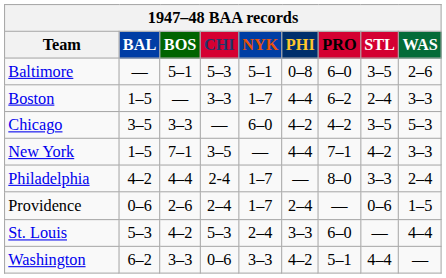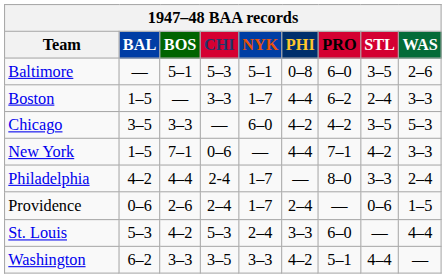 <table class="wikitable" style="font-size:95%; text-align:center;">
 <tr>
 <th colspan=12>1947–48 BAA records</th>
 </tr>
 <tr>
 <th width=100>Team</th>
 <th style="background: #003DA5;color:#FFFFFF;width=35">BAL</th>
 <th style="background:#006400;color:#FFFFFF;width=35">BOS</th>
 <th style="background:#D50032;color:#22356A;width=35">CHI</th>
 <th style="background:#003EA4;color:#E85109;width=35">NYK</th>
 <th style="background:#002F6C;color:#FFC72C;width=35">PHI</th>
 <th style="background:#D40032;color:#000000;width=35">PRO</th>
 <th style="background:#D40032;color:#FFFFFF;width=35">STL</th>
 <th style="background:#046B38;color:#FFFFFF;width=35">WAS</th>
 </tr>
 <tr>
 <td style="text-align:left;"><a href='#'>Baltimore</a></td>
 <td>—</td>
 <td>5–1</td>
 <td>5–3</td>
 <td>5–1</td>
 <td>0–8</td>
 <td>6–0</td>
 <td>3–5</td>
 <td>2–6</td>
 </tr>
 <tr>
 <td style="text-align:left;"><a href='#'>Boston</a></td>
 <td>1–5</td>
 <td>—</td>
 <td>3–3</td>
 <td>1–7</td>
 <td>4–4</td>
 <td>6–2</td>
 <td>2–4</td>
 <td>3–3</td>
 </tr>
 <tr>
 <td style="text-align:left;"><a href='#'>Chicago</a></td>
 <td>3–5</td>
 <td>3–3</td>
 <td>—</td>
 <td>6–0</td>
 <td>4–2</td>
 <td>4–2</td>
 <td>3–5</td>
 <td>5–3</td>
 </tr>
 <tr>
 <td style="text-align:left;"><a href='#'>New York</a></td>
 <td>1–5</td>
 <td>7–1</td>
-<td>3–5</td>
+<td>0–6</td>
 <td>—</td>
 <td>4–4</td>
 <td>7–1</td>
 <td>4–2</td>
 <td>3–3</td>
 </tr>
 <tr>
 <td style="text-align:left;"><a href='#'>Philadelphia</a></td>
 <td>4–2</td>
 <td>4–4</td>
 <td>2-4</td>
 <td>1–7</td>
 <td>—</td>
 <td>8–0</td>
 <td>3–3</td>
 <td>2–4</td>
 </tr>
 <tr>
 <td style="text-align:left;">Providence</td>
 <td>0–6</td>
 <td>2–6</td>
 <td>2–4</td>
 <td>1–7</td>
 <td>2–4</td>
 <td>—</td>
 <td>0–6</td>
 <td>1–5</td>
 </tr>
 <tr>
 <td style="text-align:left;"><a href='#'>St. Louis</a></td>
 <td>5–3</td>
 <td>4–2</td>
 <td>5–3</td>
 <td>2–4</td>
 <td>3–3</td>
 <td>6–0</td>
 <td>—</td>
 <td>4–4</td>
 </tr>
 <tr>
 <td style="text-align:left;"><a href='#'>Washington</a></td>
 <td>6–2</td>
 <td>3–3</td>
-<td>0–6</td>
+<td>3–5</td>
 <td>3–3</td>
 <td>4–2</td>
 <td>5–1</td>
 <td>4–4</td>
 <td>—</td>
 </tr>
 </table>
